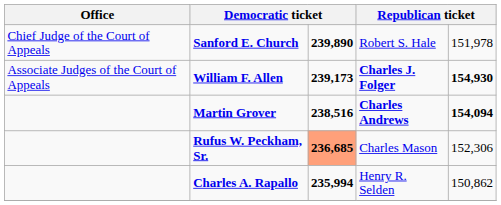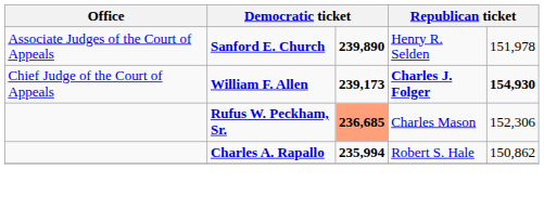 <table class=wikitable>
 <tr bgcolor=lightgrey>
 <th>Office</th>
 <th colspan="2" ><a href='#'>Democratic</a> ticket</th>
 <th colspan="2" ><a href='#'>Republican</a> ticket</th>
 </tr>
 <tr>
-<td><a href='#'>Chief Judge of the Court of Appeals</a></td>
+<td><a href='#'>Associate Judges of the Court of Appeals</a></td>
 <td><strong><a href='#'>Sanford E. Church</a></strong></td>
 <td align="right"><strong>239,890</strong></td>
-<td><a href='#'>Robert S. Hale</a></td>
+<td><a href='#'>Henry R. Selden</a></td>
 <td align="right">151,978</td>
 </tr>
 <tr>
-<td><a href='#'>Associate Judges of the Court of Appeals</a></td>
+<td><a href='#'>Chief Judge of the Court of Appeals</a></td>
 <td><strong><a href='#'>William F. Allen</a></strong></td>
 <td align="right"><strong>239,173</strong></td>
 <td><strong><a href='#'>Charles J. Folger</a></strong></td>
 <td align="right"><strong>154,930</strong></td>
-</tr>
-<tr>
-<td></td>
-<td><strong><a href='#'>Martin Grover</a></strong></td>
-<td align="right"><strong>238,516</strong></td>
-<td><strong><a href='#'>Charles Andrews</a></strong></td>
-<td align="right"><strong>154,094</strong></td>
 </tr>
 <tr>
 <td></td>
 <td><strong><a href='#'>Rufus W. Peckham, Sr.</a></strong></td>
 <td align="right" style="background: lightsalmon;"><strong>236,685</strong></td>
 <td><a href='#'>Charles Mason</a></td>
 <td align="right">152,306</td>
 </tr>
 <tr>
 <td></td>
 <td><strong><a href='#'>Charles A. Rapallo</a></strong></td>
 <td align="right"><strong>235,994</strong></td>
-<td><a href='#'>Henry R. Selden</a></td>
+<td><a href='#'>Robert S. Hale</a></td>
 <td align="right">150,862</td>
 </tr>
 <tr>
 </tr>
 </table>
